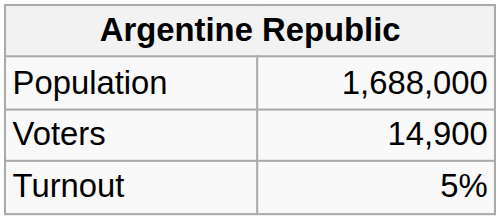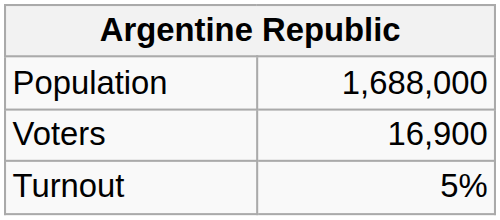 <table class="wikitable" width=19%>
 <tr>
 <th colspan=2>Argentine Republic</th>
 </tr>
 <tr>
 <td>Population</td>
 <td align=right>1,688,000</td>
 </tr>
 <tr>
 <td>Voters</td>
-<td align=right>14,900</td>
+<td align=right>16,900</td>
 </tr>
 <tr>
 <td>Turnout</td>
 <td align=right>5%</td>
 </tr>
 </table>
